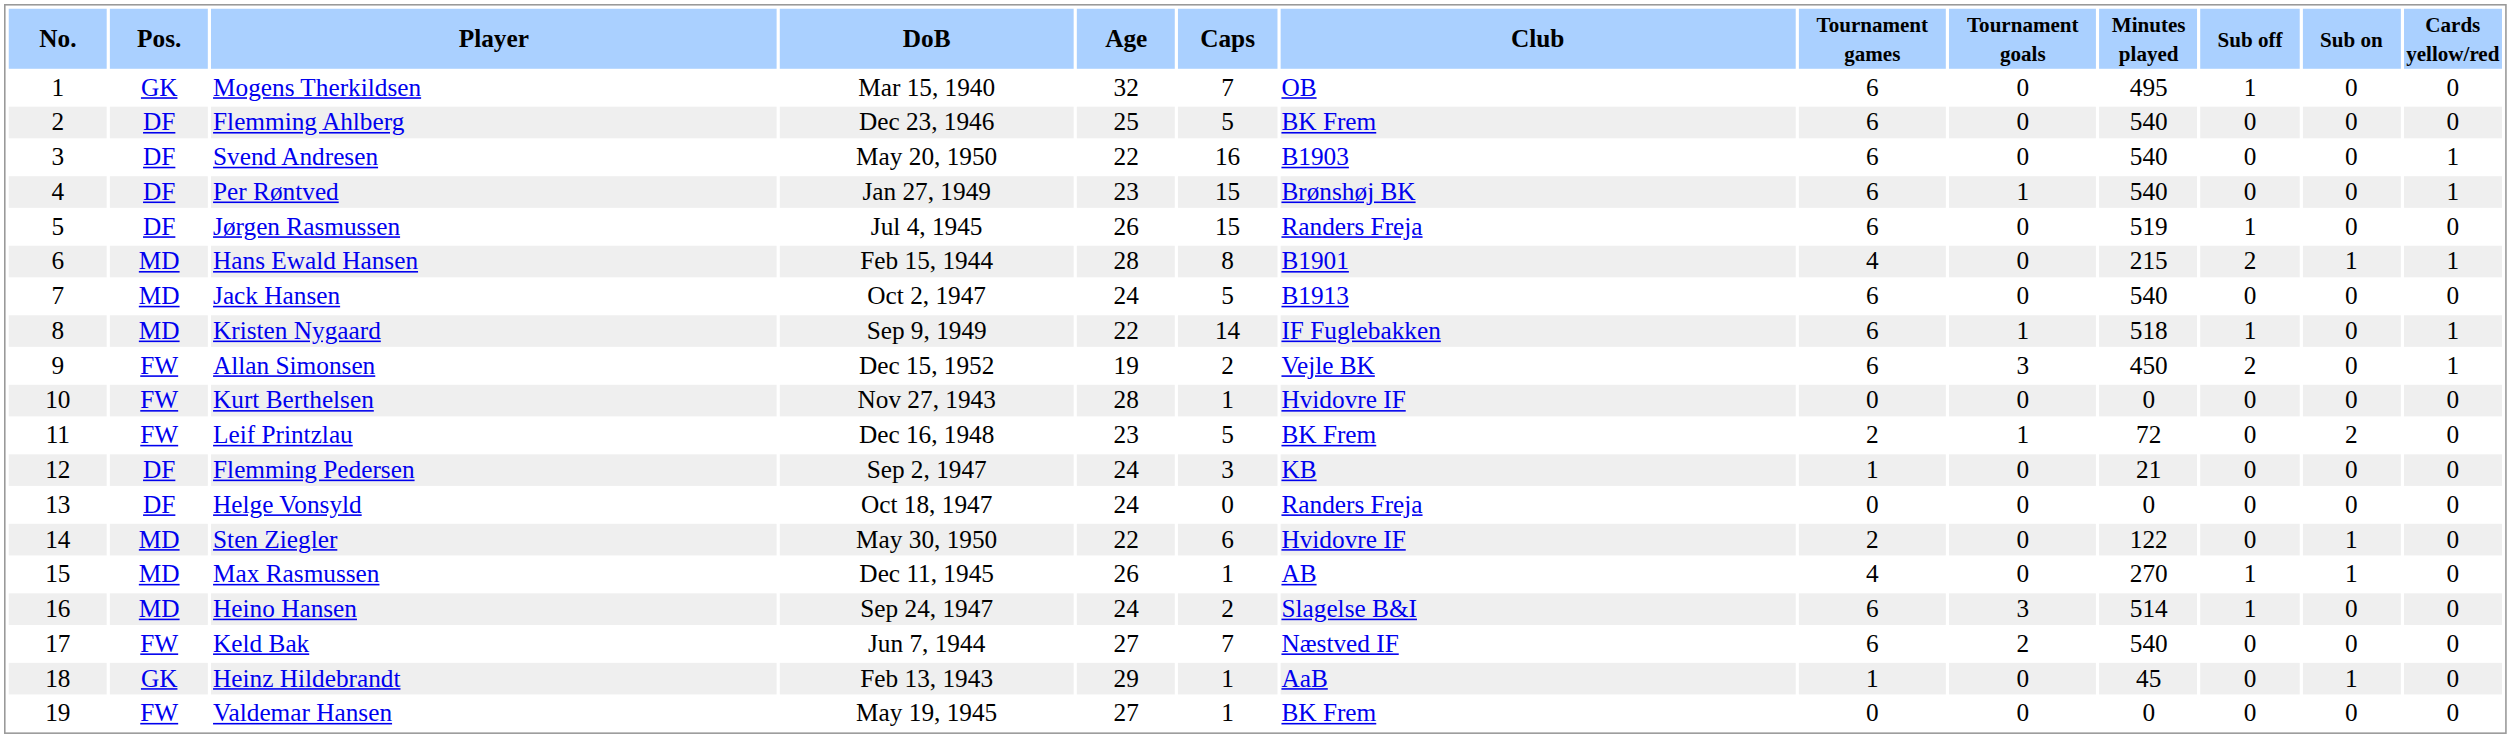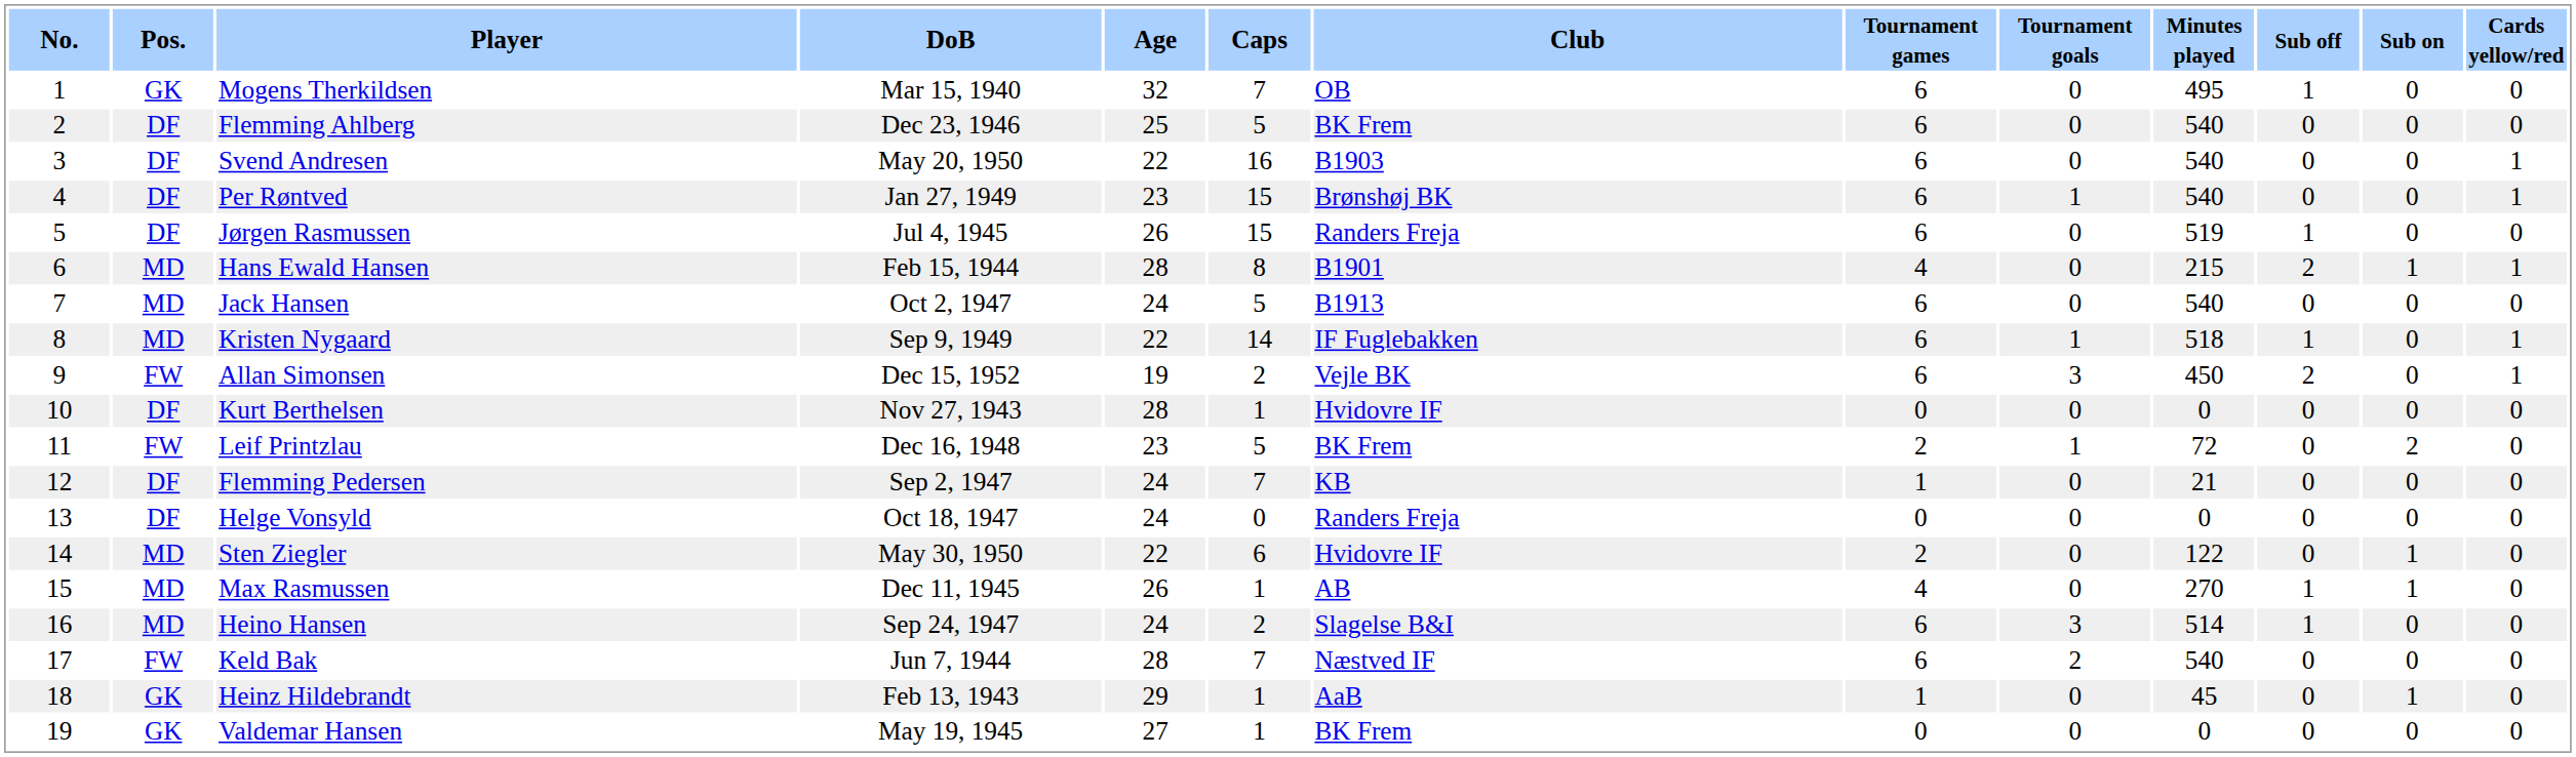 <table border="0" width="100%" style="border: 1px solid #999; background-color:#FFFFFF; text-align:center">
 <tr align="center" bgcolor="#AAD0FF">
 <th width=4%>No.</th>
 <th width=4%>Pos.</th>
 <th width=23%>Player</th>
 <th width=12%>DoB</th>
 <th width=4%>Age</th>
 <th width=4%>Caps</th>
 <th width=21%>Club</th>
 <th width=6%><small>Tournament<br>games</small></th>
 <th width=6%><small>Tournament<br>goals</small></th>
 <th width=4%><small>Minutes<br>played</small></th>
 <th width=4%><small>Sub off</small></th>
 <th width=4%><small>Sub on</small></th>
 <th width=4%><small>Cards<br>yellow/red</small></th>
 </tr>
 <tr>
 <td>1</td>
 <td><a href='#'>GK</a></td>
 <td align="left"><a href='#'>Mogens Therkildsen</a></td>
 <td>Mar 15, 1940</td>
 <td>32</td>
 <td>7</td>
 <td align="left"> <a href='#'>OB</a></td>
 <td>6</td>
 <td>0</td>
 <td>495</td>
 <td>1</td>
 <td>0</td>
 <td>0</td>
 </tr>
 <tr bgcolor="#EFEFEF">
 <td>2</td>
 <td><a href='#'>DF</a></td>
 <td align="left"><a href='#'>Flemming Ahlberg</a></td>
 <td>Dec 23, 1946</td>
 <td>25</td>
 <td>5</td>
 <td align="left"> <a href='#'>BK Frem</a></td>
 <td>6</td>
 <td>0</td>
 <td>540</td>
 <td>0</td>
 <td>0</td>
 <td>0</td>
 </tr>
 <tr>
 <td>3</td>
 <td><a href='#'>DF</a></td>
 <td align="left"><a href='#'>Svend Andresen</a></td>
 <td>May 20, 1950</td>
 <td>22</td>
 <td>16</td>
 <td align="left"> <a href='#'>B1903</a></td>
 <td>6</td>
 <td>0</td>
 <td>540</td>
 <td>0</td>
 <td>0</td>
 <td>1</td>
 </tr>
 <tr bgcolor="#EFEFEF">
 <td>4</td>
 <td><a href='#'>DF</a></td>
 <td align="left"><a href='#'>Per Røntved</a></td>
 <td>Jan 27, 1949</td>
 <td>23</td>
 <td>15</td>
 <td align="left"> <a href='#'>Brønshøj BK</a></td>
 <td>6</td>
 <td>1</td>
 <td>540</td>
 <td>0</td>
 <td>0</td>
 <td>1</td>
 </tr>
 <tr>
 <td>5</td>
 <td><a href='#'>DF</a></td>
 <td align="left"><a href='#'>Jørgen Rasmussen</a></td>
 <td>Jul 4, 1945</td>
 <td>26</td>
 <td>15</td>
 <td align="left"> <a href='#'>Randers Freja</a></td>
 <td>6</td>
 <td>0</td>
 <td>519</td>
 <td>1</td>
 <td>0</td>
 <td>0</td>
 </tr>
 <tr bgcolor="#EFEFEF">
 <td>6</td>
 <td><a href='#'>MD</a></td>
 <td align="left"><a href='#'>Hans Ewald Hansen</a></td>
 <td>Feb 15, 1944</td>
 <td>28</td>
 <td>8</td>
 <td align="left"> <a href='#'>B1901</a></td>
 <td>4</td>
 <td>0</td>
 <td>215</td>
 <td>2</td>
 <td>1</td>
 <td>1</td>
 </tr>
 <tr>
 <td>7</td>
 <td><a href='#'>MD</a></td>
 <td align="left"><a href='#'>Jack Hansen</a></td>
 <td>Oct 2, 1947</td>
 <td>24</td>
 <td>5</td>
 <td align="left"> <a href='#'>B1913</a></td>
 <td>6</td>
 <td>0</td>
 <td>540</td>
 <td>0</td>
 <td>0</td>
 <td>0</td>
 </tr>
 <tr bgcolor="#EFEFEF">
 <td>8</td>
 <td><a href='#'>MD</a></td>
 <td align="left"><a href='#'>Kristen Nygaard</a></td>
 <td>Sep 9, 1949</td>
 <td>22</td>
 <td>14</td>
 <td align="left"> <a href='#'>IF Fuglebakken</a></td>
 <td>6</td>
 <td>1</td>
 <td>518</td>
 <td>1</td>
 <td>0</td>
 <td>1</td>
 </tr>
 <tr>
 <td>9</td>
 <td><a href='#'>FW</a></td>
 <td align="left"><a href='#'>Allan Simonsen</a></td>
 <td>Dec 15, 1952</td>
 <td>19</td>
 <td>2</td>
 <td align="left"> <a href='#'>Vejle BK</a></td>
 <td>6</td>
 <td>3</td>
 <td>450</td>
 <td>2</td>
 <td>0</td>
 <td>1</td>
 </tr>
 <tr bgcolor="#EFEFEF">
 <td>10</td>
-<td><a href='#'>FW</a></td>
+<td><a href='#'>DF</a></td>
 <td align="left"><a href='#'>Kurt Berthelsen</a></td>
 <td>Nov 27, 1943</td>
 <td>28</td>
 <td>1</td>
 <td align="left"> <a href='#'>Hvidovre IF</a></td>
 <td>0</td>
 <td>0</td>
 <td>0</td>
 <td>0</td>
 <td>0</td>
 <td>0</td>
 </tr>
 <tr>
 <td>11</td>
 <td><a href='#'>FW</a></td>
 <td align="left"><a href='#'>Leif Printzlau</a></td>
 <td>Dec 16, 1948</td>
 <td>23</td>
 <td>5</td>
 <td align="left"> <a href='#'>BK Frem</a></td>
 <td>2</td>
 <td>1</td>
 <td>72</td>
 <td>0</td>
 <td>2</td>
 <td>0</td>
 </tr>
 <tr bgcolor="#EFEFEF">
 <td>12</td>
 <td><a href='#'>DF</a></td>
 <td align="left"><a href='#'>Flemming Pedersen</a></td>
 <td>Sep 2, 1947</td>
 <td>24</td>
-<td>3</td>
+<td>7</td>
 <td align="left"> <a href='#'>KB</a></td>
 <td>1</td>
 <td>0</td>
 <td>21</td>
 <td>0</td>
 <td>0</td>
 <td>0</td>
 </tr>
 <tr>
 <td>13</td>
 <td><a href='#'>DF</a></td>
 <td align="left"><a href='#'>Helge Vonsyld</a></td>
 <td>Oct 18, 1947</td>
 <td>24</td>
 <td>0</td>
 <td align="left"> <a href='#'>Randers Freja</a></td>
 <td>0</td>
 <td>0</td>
 <td>0</td>
 <td>0</td>
 <td>0</td>
 <td>0</td>
 </tr>
 <tr bgcolor="#EFEFEF">
 <td>14</td>
 <td><a href='#'>MD</a></td>
 <td align="left"><a href='#'>Sten Ziegler</a></td>
 <td>May 30, 1950</td>
 <td>22</td>
 <td>6</td>
 <td align="left"> <a href='#'>Hvidovre IF</a></td>
 <td>2</td>
 <td>0</td>
 <td>122</td>
 <td>0</td>
 <td>1</td>
 <td>0</td>
 </tr>
 <tr>
 <td>15</td>
 <td><a href='#'>MD</a></td>
 <td align="left"><a href='#'>Max Rasmussen</a></td>
 <td>Dec 11, 1945</td>
 <td>26</td>
 <td>1</td>
 <td align="left"> <a href='#'>AB</a></td>
 <td>4</td>
 <td>0</td>
 <td>270</td>
 <td>1</td>
 <td>1</td>
 <td>0</td>
 </tr>
 <tr bgcolor="#EFEFEF">
 <td>16</td>
 <td><a href='#'>MD</a></td>
 <td align="left"><a href='#'>Heino Hansen</a></td>
 <td>Sep 24, 1947</td>
 <td>24</td>
 <td>2</td>
 <td align="left"> <a href='#'>Slagelse B&I</a></td>
 <td>6</td>
 <td>3</td>
 <td>514</td>
 <td>1</td>
 <td>0</td>
 <td>0</td>
 </tr>
 <tr>
 <td>17</td>
 <td><a href='#'>FW</a></td>
 <td align="left"><a href='#'>Keld Bak</a></td>
 <td>Jun 7, 1944</td>
-<td>27</td>
+<td>28</td>
 <td>7</td>
 <td align="left"> <a href='#'>Næstved IF</a></td>
 <td>6</td>
 <td>2</td>
 <td>540</td>
 <td>0</td>
 <td>0</td>
 <td>0</td>
 </tr>
 <tr bgcolor="#EFEFEF">
 <td>18</td>
 <td><a href='#'>GK</a></td>
 <td align="left"><a href='#'>Heinz Hildebrandt</a></td>
 <td>Feb 13, 1943</td>
 <td>29</td>
 <td>1</td>
 <td align="left"> <a href='#'>AaB</a></td>
 <td>1</td>
 <td>0</td>
 <td>45</td>
 <td>0</td>
 <td>1</td>
 <td>0</td>
 </tr>
 <tr>
 <td>19</td>
-<td><a href='#'>FW</a></td>
+<td><a href='#'>GK</a></td>
 <td align="left"><a href='#'>Valdemar Hansen</a></td>
 <td>May 19, 1945</td>
 <td>27</td>
 <td>1</td>
 <td align="left"> <a href='#'>BK Frem</a></td>
 <td>0</td>
 <td>0</td>
 <td>0</td>
 <td>0</td>
 <td>0</td>
 <td>0</td>
 </tr>
 </table>
